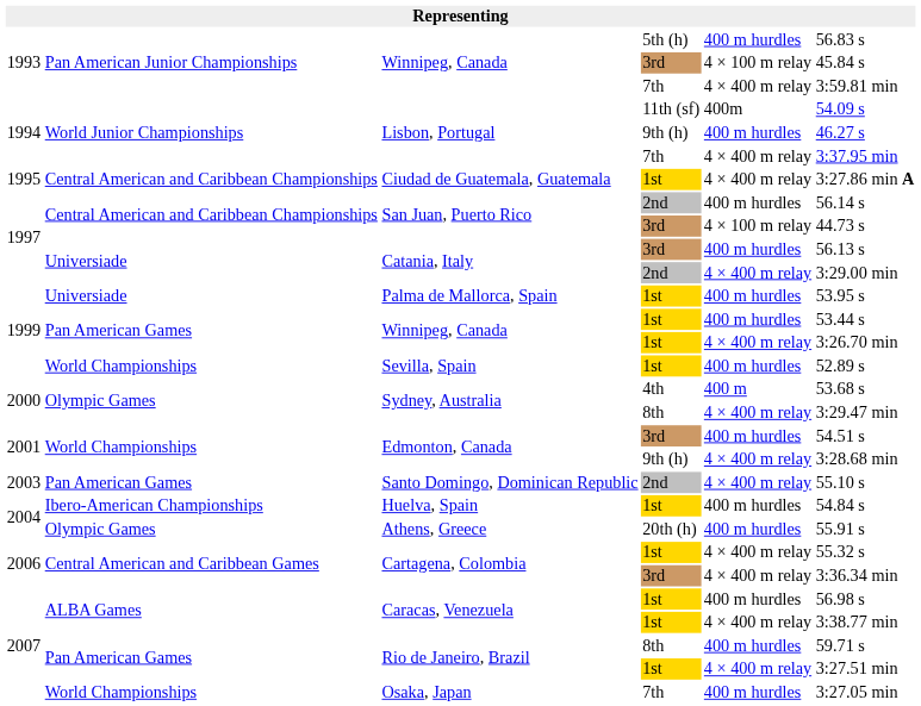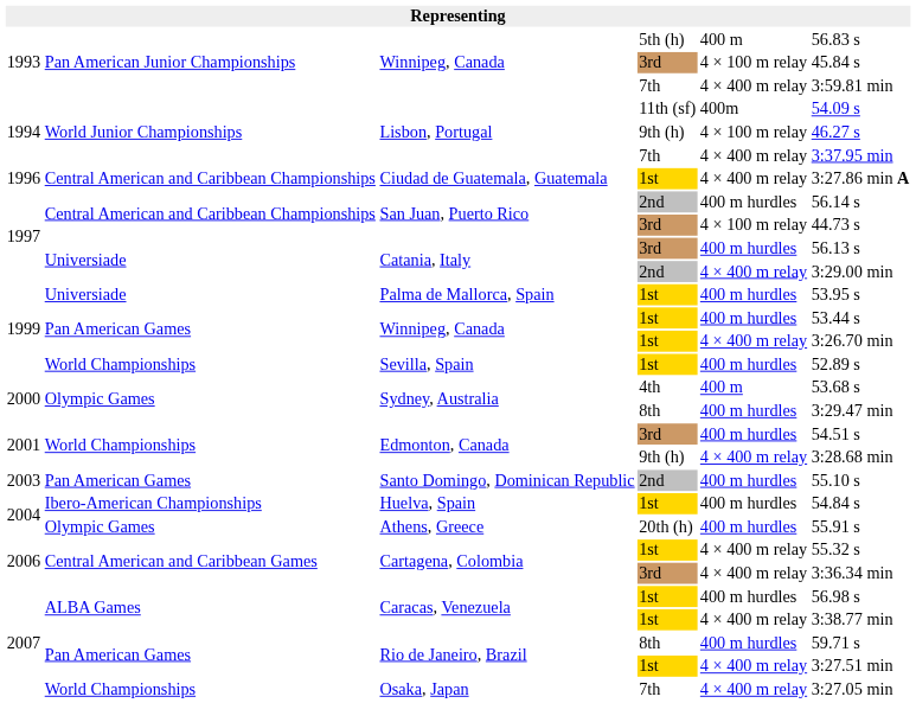 <table>
 <tr>
 <th bgcolor="#eeeeee" colspan="6">Representing </th>
 </tr>
 <tr>
 <td rowspan=3>1993</td>
 <td rowspan=3><a href='#'>Pan American Junior Championships</a></td>
 <td rowspan=3><a href='#'>Winnipeg</a>, <a href='#'>Canada</a></td>
 <td>5th (h)</td>
-<td><a href='#'>400 m hurdles</a></td>
+<td>400 m</td>
 <td>56.83 s</td>
 </tr>
 <tr>
 <td bgcolor=cc9966>3rd</td>
 <td>4 × 100 m relay</td>
 <td>45.84 s</td>
 </tr>
 <tr>
 <td>7th</td>
 <td>4 × 400 m relay</td>
 <td>3:59.81 min</td>
 </tr>
 <tr>
 <td rowspan=3>1994</td>
 <td rowspan=3><a href='#'>World Junior Championships</a></td>
 <td rowspan=3><a href='#'>Lisbon</a>, <a href='#'>Portugal</a></td>
 <td>11th (sf)</td>
 <td>400m</td>
 <td><a href='#'>54.09 s</a></td>
 </tr>
 <tr>
 <td>9th (h)</td>
-<td><a href='#'>400 m hurdles</a></td>
+<td>4 × 100 m relay</td>
 <td><a href='#'>46.27 s</a></td>
 </tr>
 <tr>
 <td>7th</td>
 <td>4 × 400 m relay</td>
 <td><a href='#'>3:37.95 min</a></td>
 </tr>
 <tr>
-<td>1995</td>
+<td>1996</td>
 <td><a href='#'>Central American and Caribbean Championships</a></td>
 <td><a href='#'>Ciudad de Guatemala</a>, <a href='#'>Guatemala</a></td>
 <td bgcolor=gold>1st</td>
 <td>4 × 400 m relay</td>
 <td>3:27.86 min <strong>A</strong></td>
 </tr>
 <tr>
 <td rowspan=4>1997</td>
 <td rowspan=2><a href='#'>Central American and Caribbean Championships</a></td>
 <td rowspan=2><a href='#'>San Juan</a>, <a href='#'>Puerto Rico</a></td>
 <td bgcolor=silver>2nd</td>
 <td>400 m hurdles</td>
 <td>56.14 s</td>
 </tr>
 <tr>
 <td bgcolor=cc9966>3rd</td>
 <td>4 × 100 m relay</td>
 <td>44.73 s</td>
 </tr>
 <tr>
 <td rowspan=2><a href='#'>Universiade</a></td>
 <td rowspan=2><a href='#'>Catania</a>, <a href='#'>Italy</a></td>
 <td bgcolor=cc9966>3rd</td>
 <td><a href='#'>400 m hurdles</a></td>
 <td>56.13 s</td>
 </tr>
 <tr>
 <td bgcolor=silver>2nd</td>
 <td><a href='#'>4 × 400 m relay</a></td>
 <td>3:29.00 min</td>
 </tr>
 <tr>
 <td rowspan=4>1999</td>
 <td><a href='#'>Universiade</a></td>
 <td><a href='#'>Palma de Mallorca</a>, <a href='#'>Spain</a></td>
 <td bgcolor=gold>1st</td>
 <td><a href='#'>400 m hurdles</a></td>
 <td>53.95 s</td>
 </tr>
 <tr>
 <td rowspan=2><a href='#'>Pan American Games</a></td>
 <td rowspan=2><a href='#'>Winnipeg</a>, <a href='#'>Canada</a></td>
 <td bgcolor=gold>1st</td>
 <td><a href='#'>400 m hurdles</a></td>
 <td>53.44 s</td>
 </tr>
 <tr>
 <td bgcolor=gold>1st</td>
 <td><a href='#'>4 × 400 m relay</a></td>
 <td>3:26.70 min</td>
 </tr>
 <tr>
 <td><a href='#'>World Championships</a></td>
 <td><a href='#'>Sevilla</a>, <a href='#'>Spain</a></td>
 <td bgcolor=gold>1st</td>
 <td><a href='#'>400 m hurdles</a></td>
 <td>52.89 s</td>
 </tr>
 <tr>
 <td rowspan=2>2000</td>
 <td rowspan=2><a href='#'>Olympic Games</a></td>
 <td rowspan=2><a href='#'>Sydney</a>, <a href='#'>Australia</a></td>
 <td>4th</td>
 <td><a href='#'>400 m</a></td>
 <td>53.68 s</td>
 </tr>
 <tr>
 <td>8th</td>
-<td><a href='#'>4 × 400 m relay</a></td>
+<td><a href='#'>400 m hurdles</a></td>
 <td>3:29.47 min</td>
 </tr>
 <tr>
 <td rowspan=2>2001</td>
 <td rowspan=2><a href='#'>World Championships</a></td>
 <td rowspan=2><a href='#'>Edmonton</a>, <a href='#'>Canada</a></td>
 <td bgcolor=cc9966>3rd</td>
 <td><a href='#'>400 m hurdles</a></td>
 <td>54.51 s</td>
 </tr>
 <tr>
 <td>9th (h)</td>
 <td><a href='#'>4 × 400 m relay</a></td>
 <td>3:28.68 min</td>
 </tr>
 <tr>
 <td>2003</td>
 <td><a href='#'>Pan American Games</a></td>
 <td><a href='#'>Santo Domingo</a>, <a href='#'>Dominican Republic</a></td>
 <td bgcolor=silver>2nd</td>
-<td><a href='#'>4 × 400 m relay</a></td>
+<td><a href='#'>400 m hurdles</a></td>
 <td>55.10 s</td>
 </tr>
 <tr>
 <td rowspan=2>2004</td>
 <td><a href='#'>Ibero-American Championships</a></td>
 <td><a href='#'>Huelva</a>, <a href='#'>Spain</a></td>
 <td bgcolor=gold>1st</td>
 <td>400 m hurdles</td>
 <td>54.84 s</td>
 </tr>
 <tr>
 <td><a href='#'>Olympic Games</a></td>
 <td><a href='#'>Athens</a>, <a href='#'>Greece</a></td>
 <td>20th (h)</td>
 <td><a href='#'>400 m hurdles</a></td>
 <td>55.91 s</td>
 </tr>
 <tr>
 <td rowspan=2>2006</td>
 <td rowspan=2><a href='#'>Central American and Caribbean Games</a></td>
 <td rowspan=2><a href='#'>Cartagena</a>, <a href='#'>Colombia</a></td>
 <td bgcolor=gold>1st</td>
 <td>4 × 400 m relay</td>
 <td>55.32 s</td>
 </tr>
 <tr>
 <td bgcolor=cc9966>3rd</td>
 <td>4 × 400 m relay</td>
 <td>3:36.34 min</td>
 </tr>
 <tr>
 <td rowspan=5>2007</td>
 <td rowspan=2><a href='#'>ALBA Games</a></td>
 <td rowspan=2><a href='#'>Caracas</a>, <a href='#'>Venezuela</a></td>
 <td bgcolor=gold>1st</td>
 <td>400 m hurdles</td>
 <td>56.98 s</td>
 </tr>
 <tr>
 <td bgcolor=gold>1st</td>
 <td>4 × 400 m relay</td>
 <td>3:38.77 min</td>
 </tr>
 <tr>
 <td rowspan=2><a href='#'>Pan American Games</a></td>
 <td rowspan=2><a href='#'>Rio de Janeiro</a>, <a href='#'>Brazil</a></td>
 <td>8th</td>
 <td><a href='#'>400 m hurdles</a></td>
 <td>59.71 s</td>
 </tr>
 <tr>
 <td bgcolor=gold>1st</td>
 <td><a href='#'>4 × 400 m relay</a></td>
 <td>3:27.51 min</td>
 </tr>
 <tr>
 <td><a href='#'>World Championships</a></td>
 <td><a href='#'>Osaka</a>, <a href='#'>Japan</a></td>
 <td>7th</td>
-<td><a href='#'>400 m hurdles</a></td>
+<td><a href='#'>4 × 400 m relay</a></td>
 <td>3:27.05 min</td>
 </tr>
 </table>
